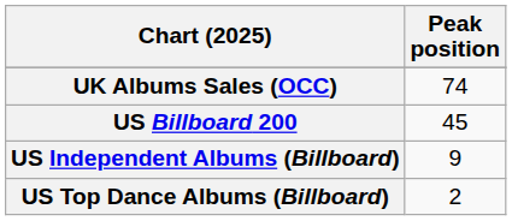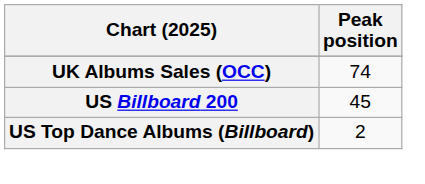 <table class="wikitable sortable plainrowheaders" style="text-align:center">
 <tr>
 <th scope="col">Chart (2025)</th>
 <th scope="col">Peak<br>position</th>
 </tr>
 <tr>
 </tr>
 <tr>
 <th scope="row">UK Albums Sales (<a href='#'>OCC</a>)</th>
 <td>74</td>
 </tr>
 <tr>
 <th scope="row">US <a href='#'><em>Billboard</em> 200</a></th>
 <td>45</td>
 </tr>
 <tr>
-<th scope="row">US <a href='#'>Independent Albums</a> (<em>Billboard</em>)</th>
-<td>9</td>
-</tr>
-<tr>
 <th scope="row">US Top Dance Albums (<em>Billboard</em>)</th>
 <td>2</td>
 </tr>
 </table>
